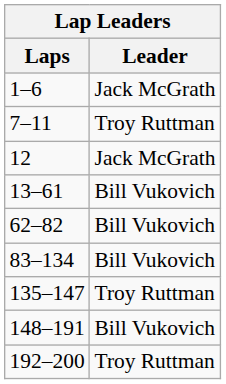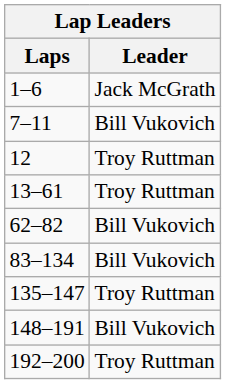 <table class="wikitable">
 <tr>
 <th colspan=2>Lap Leaders</th>
 </tr>
 <tr>
 <th>Laps</th>
 <th>Leader</th>
 </tr>
 <tr>
 <td>1–6</td>
 <td>Jack McGrath</td>
 </tr>
 <tr>
 <td>7–11</td>
+<td>Bill Vukovich</td>
+</tr>
+<tr>
+<td>12</td>
 <td>Troy Ruttman</td>
 </tr>
 <tr>
-<td>12</td>
-<td>Jack McGrath</td>
-</tr>
-<tr>
 <td>13–61</td>
-<td>Bill Vukovich</td>
+<td>Troy Ruttman</td>
 </tr>
 <tr>
 <td>62–82</td>
 <td>Bill Vukovich</td>
 </tr>
 <tr>
 <td>83–134</td>
 <td>Bill Vukovich</td>
 </tr>
 <tr>
 <td>135–147</td>
 <td>Troy Ruttman</td>
 </tr>
 <tr>
 <td>148–191</td>
 <td>Bill Vukovich</td>
 </tr>
 <tr>
 <td>192–200</td>
 <td>Troy Ruttman</td>
 </tr>
 </table>
